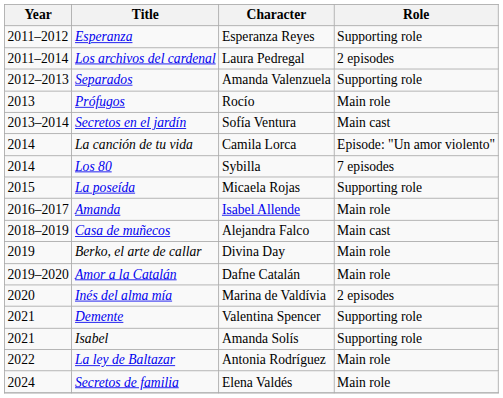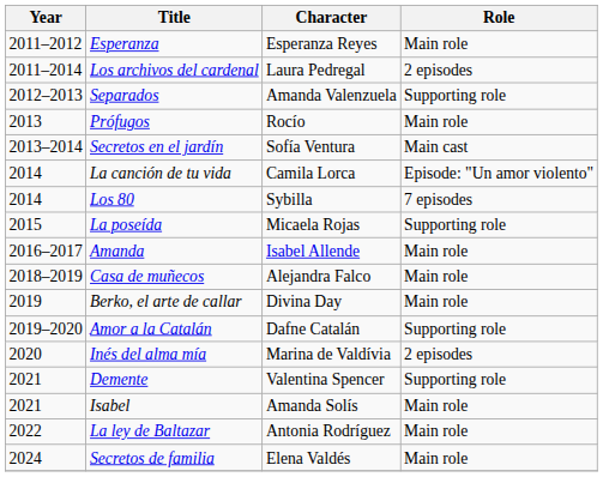 <table class="wikitable">
 <tr>
 <th>Year</th>
 <th>Title</th>
 <th>Character</th>
 <th>Role</th>
 </tr>
 <tr>
 <td>2011–2012</td>
 <td><em><a href='#'>Esperanza</a></em></td>
 <td>Esperanza Reyes</td>
-<td>Supporting role</td>
+<td>Main role</td>
 </tr>
 <tr>
 <td>2011–2014</td>
 <td><em><a href='#'>Los archivos del cardenal</a></em></td>
 <td>Laura Pedregal</td>
 <td>2 episodes</td>
 </tr>
 <tr>
 <td>2012–2013</td>
 <td><em><a href='#'>Separados</a></em></td>
 <td>Amanda Valenzuela</td>
 <td>Supporting role</td>
 </tr>
 <tr>
 <td>2013</td>
 <td><em><a href='#'>Prófugos</a></em></td>
 <td>Rocío</td>
 <td>Main role</td>
 </tr>
 <tr>
 <td>2013–2014</td>
 <td><em><a href='#'>Secretos en el jardín</a></em></td>
 <td>Sofía Ventura</td>
 <td>Main cast</td>
 </tr>
 <tr>
 <td>2014</td>
 <td><em>La canción de tu vida</em></td>
 <td>Camila Lorca</td>
 <td>Episode: "Un amor violento"</td>
 </tr>
 <tr>
 <td>2014</td>
 <td><em><a href='#'>Los 80</a></em></td>
 <td>Sybilla</td>
 <td>7 episodes</td>
 </tr>
 <tr>
 <td>2015</td>
 <td><em><a href='#'>La poseída</a></em></td>
 <td>Micaela Rojas</td>
 <td>Supporting role</td>
 </tr>
 <tr>
 <td>2016–2017</td>
 <td><em><a href='#'>Amanda</a></em></td>
 <td><a href='#'>Isabel Allende</a></td>
 <td>Main role</td>
 </tr>
 <tr>
 <td>2018–2019</td>
 <td><em><a href='#'>Casa de muñecos</a></em></td>
 <td>Alejandra Falco</td>
-<td>Main cast</td>
+<td>Main role</td>
 </tr>
 <tr>
 <td>2019</td>
 <td><em>Berko, el arte de callar</em></td>
 <td>Divina Day</td>
 <td>Main role</td>
 </tr>
 <tr>
 <td>2019–2020</td>
 <td><em><a href='#'>Amor a la Catalán</a></em></td>
 <td>Dafne Catalán</td>
-<td>Main role</td>
+<td>Supporting role</td>
 </tr>
 <tr>
 <td>2020</td>
 <td><em><a href='#'>Inés del alma mía</a></em></td>
 <td>Marina de Valdívia</td>
 <td>2 episodes</td>
 </tr>
 <tr>
 <td>2021</td>
 <td><em><a href='#'>Demente</a></em></td>
 <td>Valentina Spencer</td>
 <td>Supporting role</td>
 </tr>
 <tr>
 <td>2021</td>
 <td><em>Isabel</em></td>
 <td>Amanda Solís</td>
-<td>Supporting role</td>
+<td>Main role</td>
 </tr>
 <tr>
 <td>2022</td>
 <td><em><a href='#'>La ley de Baltazar</a></em></td>
 <td>Antonia Rodríguez</td>
 <td>Main role</td>
 </tr>
 <tr>
 <td>2024</td>
 <td><em><a href='#'>Secretos de familia</a></em></td>
 <td>Elena Valdés</td>
 <td>Main role</td>
 </tr>
 <tr>
 </tr>
 </table>
